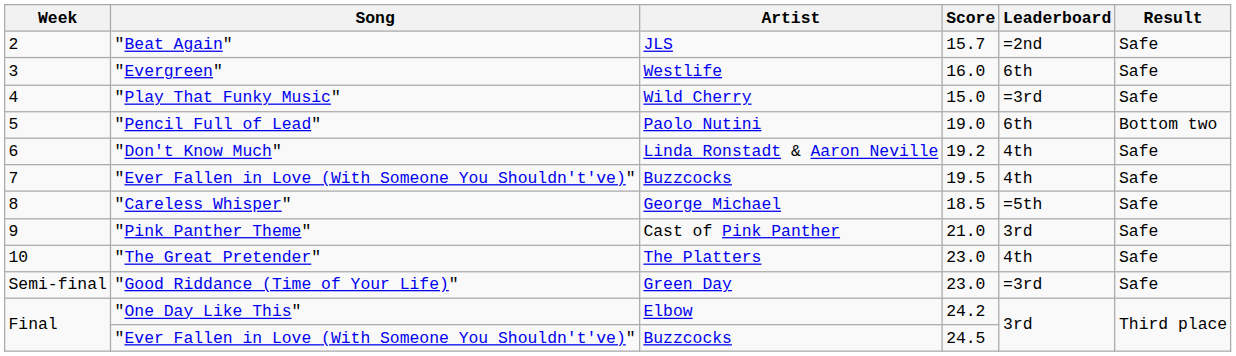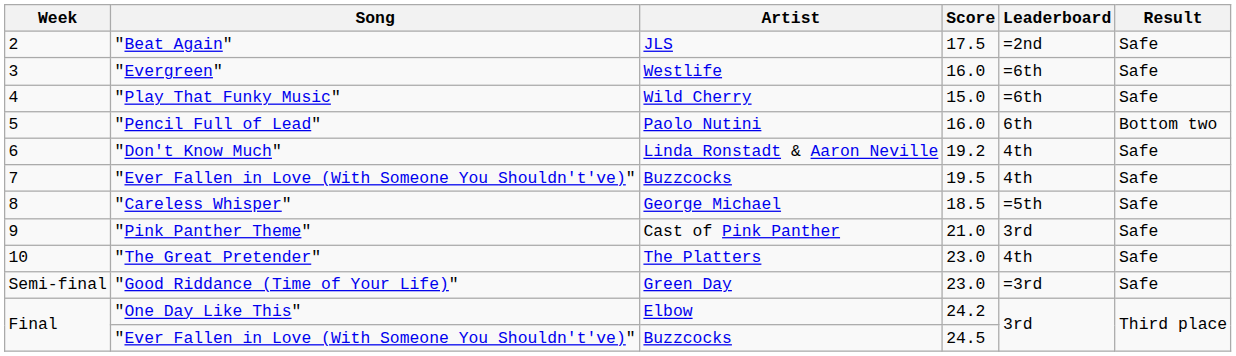 <table class="wikitable" style="text-align=left">
 <tr>
 <th>Week</th>
 <th>Song</th>
 <th>Artist</th>
 <th>Score</th>
 <th>Leaderboard</th>
 <th>Result</th>
 </tr>
 <tr>
 <td>2</td>
 <td>"<a href='#'>Beat Again</a>"</td>
 <td><a href='#'>JLS</a></td>
-<td>15.7</td>
+<td>17.5</td>
 <td>=2nd</td>
 <td>Safe</td>
 </tr>
 <tr>
 <td>3</td>
 <td>"<a href='#'>Evergreen</a>"</td>
 <td><a href='#'>Westlife</a></td>
 <td>16.0</td>
-<td>6th</td>
+<td>=6th</td>
 <td>Safe</td>
 </tr>
 <tr>
 <td>4</td>
 <td>"<a href='#'>Play That Funky Music</a>"</td>
 <td><a href='#'>Wild Cherry</a></td>
 <td>15.0</td>
-<td>=3rd</td>
+<td>=6th</td>
 <td>Safe</td>
 </tr>
 <tr>
 <td>5</td>
 <td>"<a href='#'>Pencil Full of Lead</a>"</td>
 <td><a href='#'>Paolo Nutini</a></td>
-<td>19.0</td>
+<td>16.0</td>
 <td>6th</td>
 <td>Bottom two</td>
 </tr>
 <tr>
 <td>6</td>
 <td>"<a href='#'>Don't Know Much</a>"</td>
 <td><a href='#'>Linda Ronstadt</a> & <a href='#'>Aaron Neville</a></td>
 <td>19.2</td>
 <td>4th</td>
 <td>Safe</td>
 </tr>
 <tr>
 <td>7</td>
 <td>"<a href='#'>Ever Fallen in Love (With Someone You Shouldn't've)</a>"</td>
 <td><a href='#'>Buzzcocks</a></td>
 <td>19.5</td>
 <td>4th</td>
 <td>Safe</td>
 </tr>
 <tr>
 <td>8</td>
 <td>"<a href='#'>Careless Whisper</a>"</td>
 <td><a href='#'>George Michael</a></td>
 <td>18.5</td>
 <td>=5th</td>
 <td>Safe</td>
 </tr>
 <tr>
 <td>9</td>
 <td>"<a href='#'>Pink Panther Theme</a>"</td>
 <td>Cast of <a href='#'>Pink Panther</a></td>
 <td>21.0</td>
 <td>3rd</td>
 <td>Safe</td>
 </tr>
 <tr>
 <td>10</td>
 <td>"<a href='#'>The Great Pretender</a>"</td>
 <td><a href='#'>The Platters</a></td>
 <td>23.0</td>
 <td>4th</td>
 <td>Safe</td>
 </tr>
 <tr>
 <td>Semi-final</td>
 <td>"<a href='#'>Good Riddance (Time of Your Life)</a>"</td>
 <td><a href='#'>Green Day</a></td>
 <td>23.0</td>
 <td>=3rd</td>
 <td>Safe</td>
 </tr>
 <tr>
 <td rowspan=2>Final</td>
 <td>"<a href='#'>One Day Like This</a>"</td>
 <td><a href='#'>Elbow</a></td>
 <td>24.2</td>
 <td rowspan=2>3rd</td>
 <td rowspan=2>Third place</td>
 </tr>
 <tr>
 <td>"<a href='#'>Ever Fallen in Love (With Someone You Shouldn't've)</a>"</td>
 <td><a href='#'>Buzzcocks</a></td>
 <td>24.5</td>
 </tr>
 </table>
